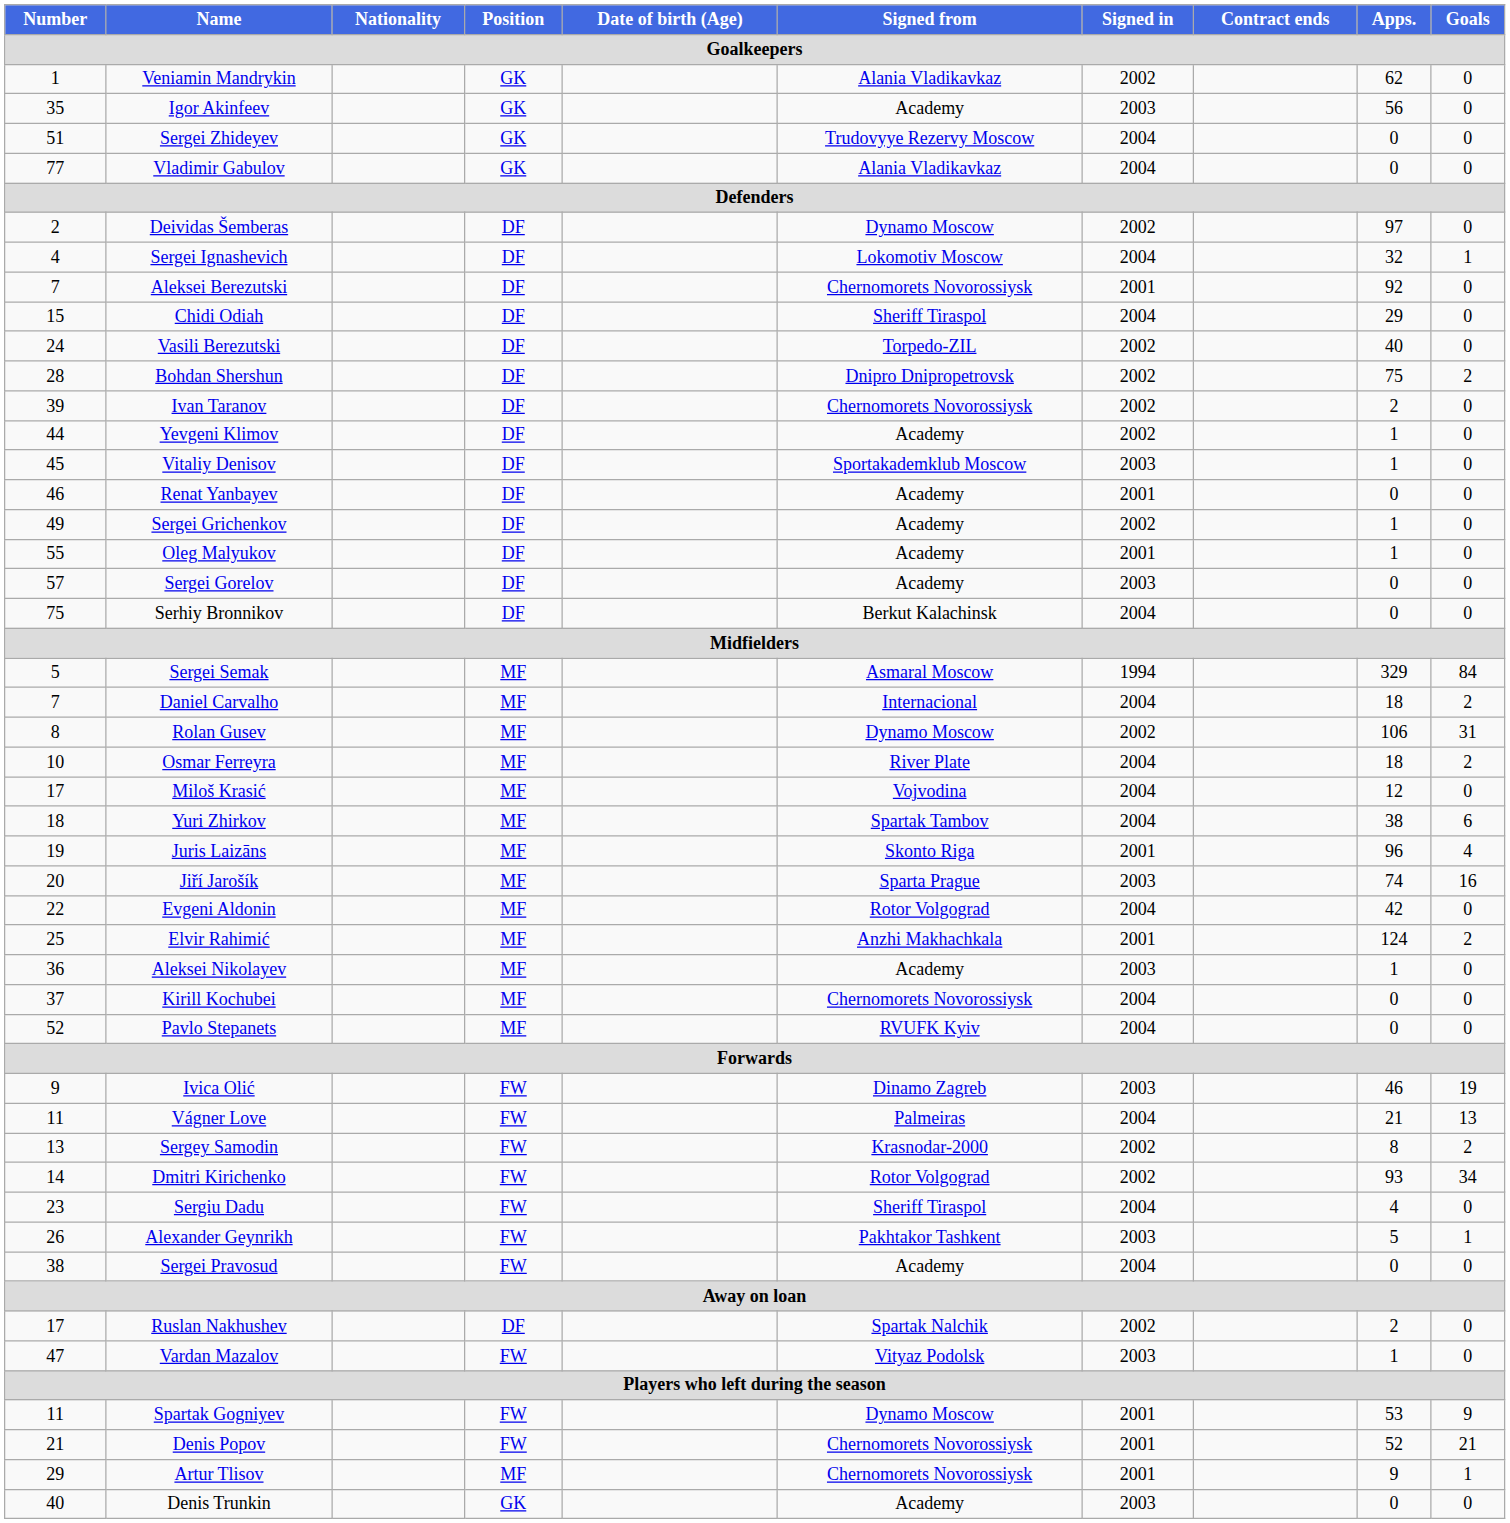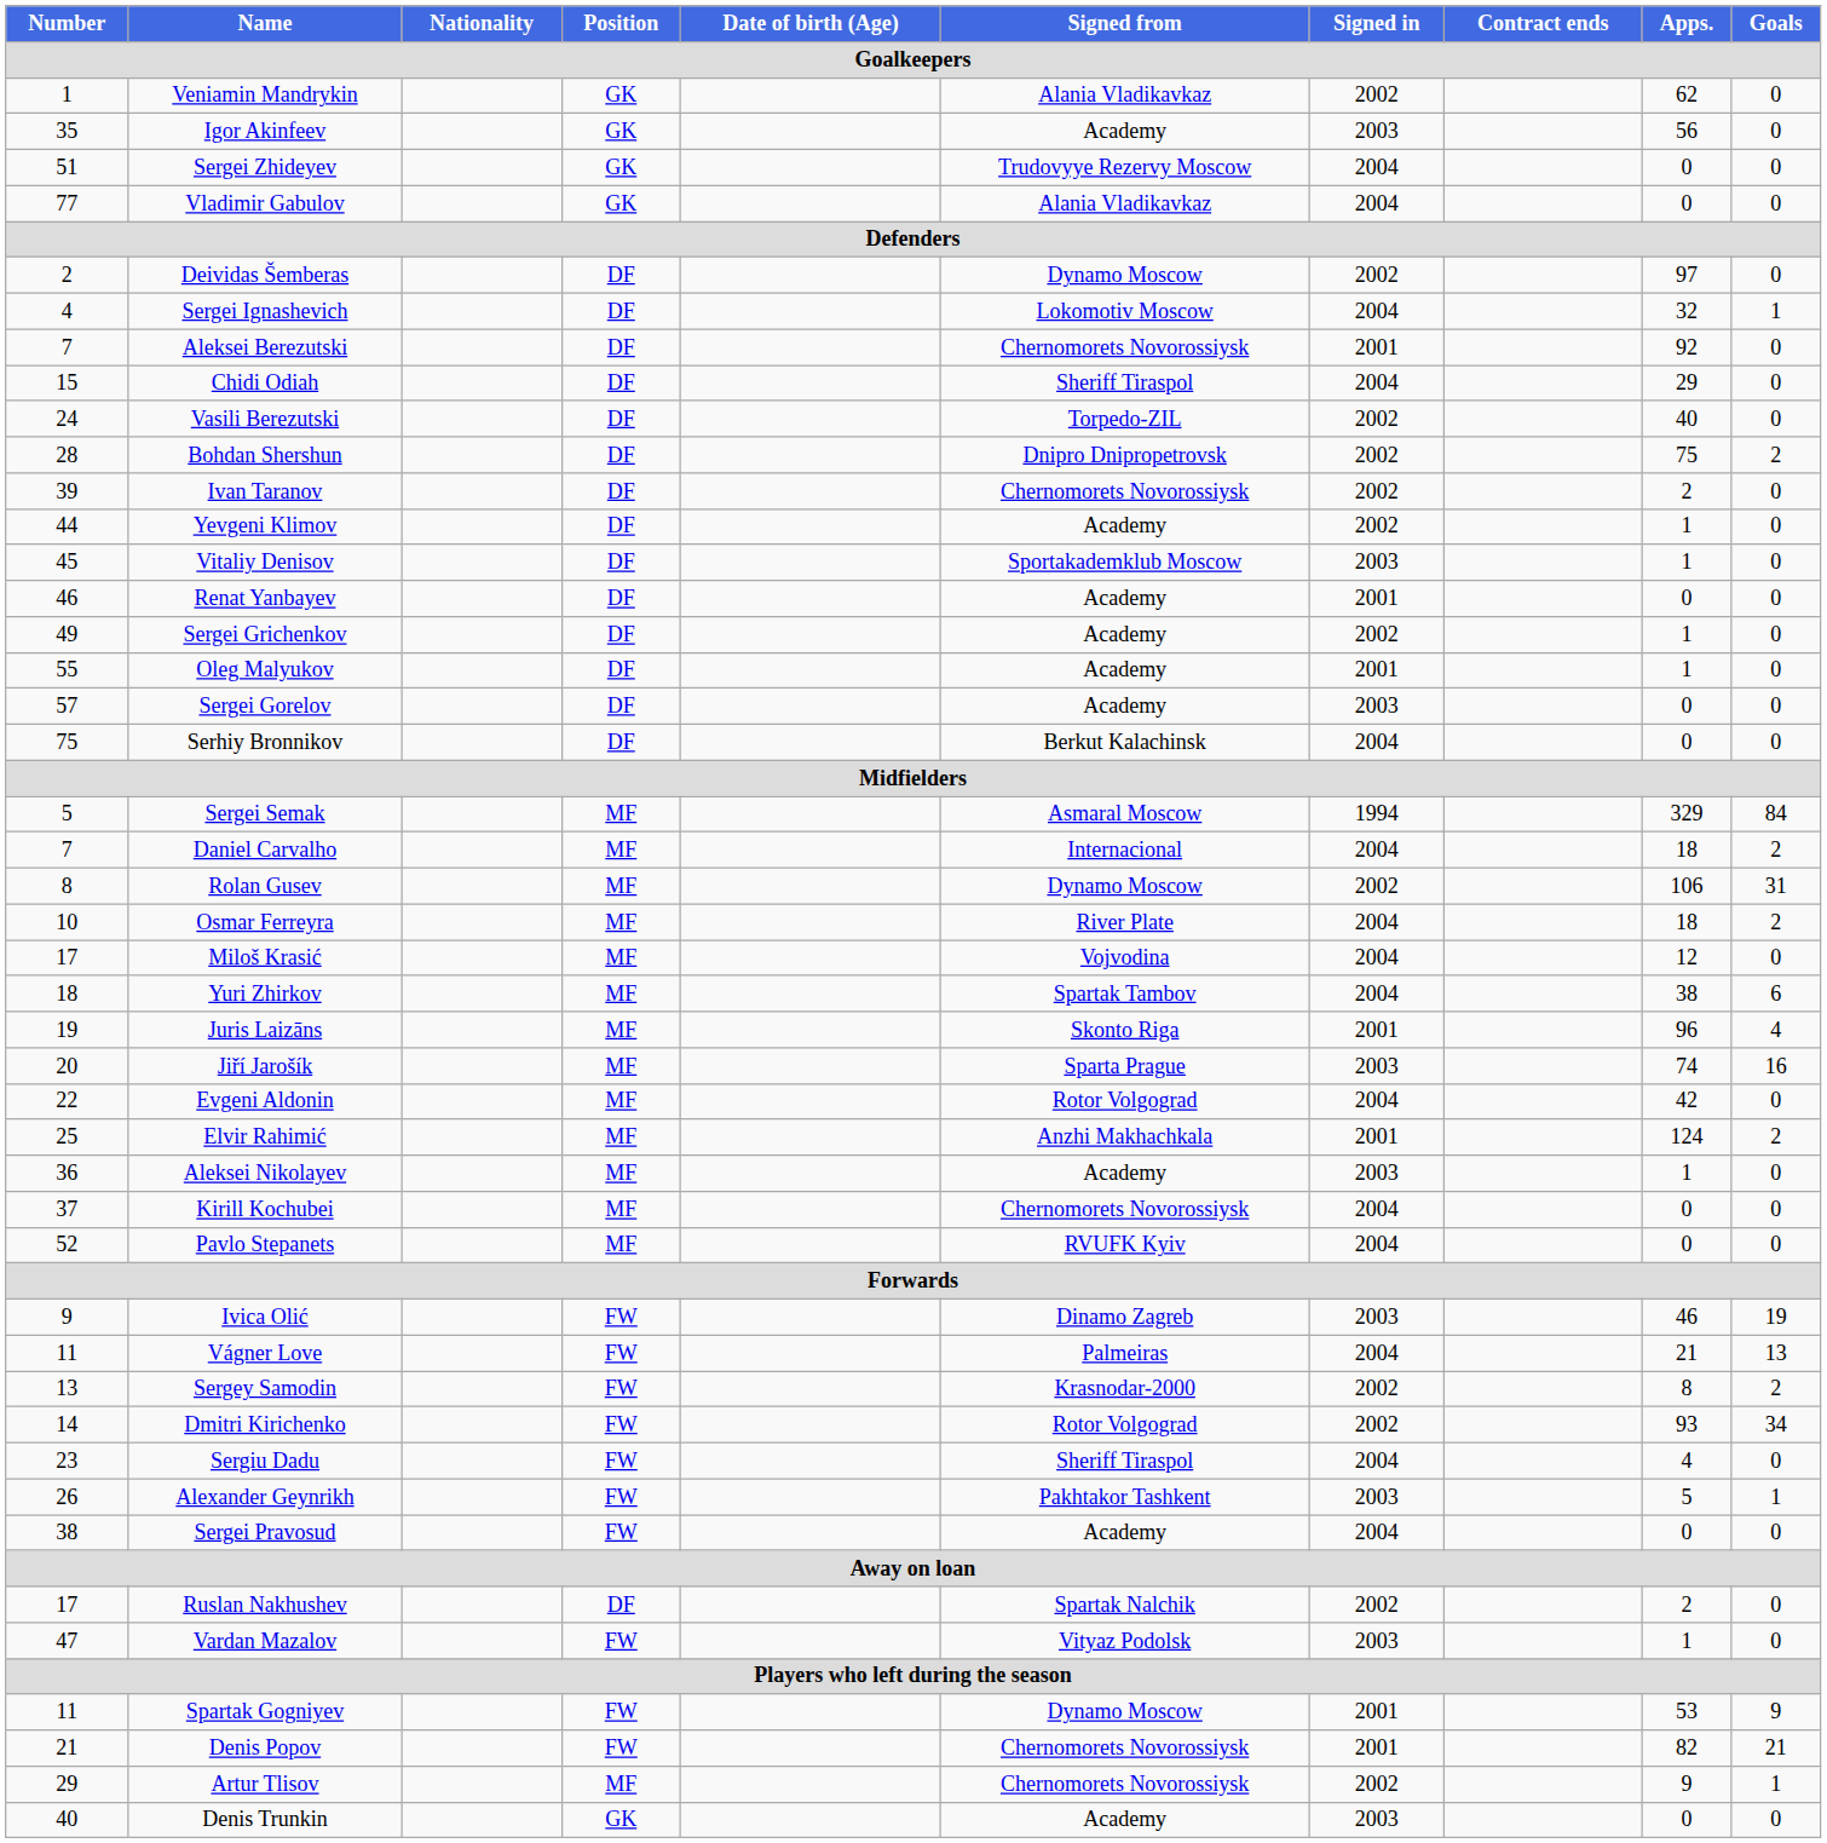 <table class="wikitable"  style="text-align:center; font-size:90%; width:95%;">
 <tr>
 <th style="background:#4169E1; color:white; text-align:center;">Number</th>
 <th style="background:#4169E1; color:white; text-align:center;">Name</th>
 <th style="background:#4169E1; color:white; text-align:center;">Nationality</th>
 <th style="background:#4169E1; color:white; text-align:center;">Position</th>
 <th style="background:#4169E1; color:white; text-align:center;">Date of birth (Age)</th>
 <th style="background:#4169E1; color:white; text-align:center;">Signed from</th>
 <th style="background:#4169E1; color:white; text-align:center;">Signed in</th>
 <th style="background:#4169E1; color:white; text-align:center;">Contract ends</th>
 <th style="background:#4169E1; color:white; text-align:center;">Apps.</th>
 <th style="background:#4169E1; color:white; text-align:center;">Goals</th>
 </tr>
 <tr>
 <th colspan="11"  style="background:#dcdcdc; text-align:center;">Goalkeepers</th>
 </tr>
 <tr>
 <td>1</td>
 <td><a href='#'>Veniamin Mandrykin</a></td>
 <td></td>
 <td><a href='#'>GK</a></td>
 <td></td>
 <td><a href='#'>Alania Vladikavkaz</a></td>
 <td>2002</td>
 <td></td>
 <td>62</td>
 <td>0</td>
 </tr>
 <tr>
 <td>35</td>
 <td><a href='#'>Igor Akinfeev</a></td>
 <td></td>
 <td><a href='#'>GK</a></td>
 <td></td>
 <td>Academy</td>
 <td>2003</td>
 <td></td>
 <td>56</td>
 <td>0</td>
 </tr>
 <tr>
 <td>51</td>
 <td><a href='#'>Sergei Zhideyev</a></td>
 <td></td>
 <td><a href='#'>GK</a></td>
 <td></td>
 <td><a href='#'>Trudovyye Rezervy Moscow</a></td>
 <td>2004</td>
 <td></td>
 <td>0</td>
 <td>0</td>
 </tr>
 <tr>
 <td>77</td>
 <td><a href='#'>Vladimir Gabulov</a></td>
 <td></td>
 <td><a href='#'>GK</a></td>
 <td></td>
 <td><a href='#'>Alania Vladikavkaz</a></td>
 <td>2004</td>
 <td></td>
 <td>0</td>
 <td>0</td>
 </tr>
 <tr>
 <th colspan="11"  style="background:#dcdcdc; text-align:center;">Defenders</th>
 </tr>
 <tr>
 <td>2</td>
 <td><a href='#'>Deividas Šemberas</a></td>
 <td></td>
 <td><a href='#'>DF</a></td>
 <td></td>
 <td><a href='#'>Dynamo Moscow</a></td>
 <td>2002</td>
 <td></td>
 <td>97</td>
 <td>0</td>
 </tr>
 <tr>
 <td>4</td>
 <td><a href='#'>Sergei Ignashevich</a></td>
 <td></td>
 <td><a href='#'>DF</a></td>
 <td></td>
 <td><a href='#'>Lokomotiv Moscow</a></td>
 <td>2004</td>
 <td></td>
 <td>32</td>
 <td>1</td>
 </tr>
 <tr>
 <td>7</td>
 <td><a href='#'>Aleksei Berezutski</a></td>
 <td></td>
 <td><a href='#'>DF</a></td>
 <td></td>
 <td><a href='#'>Chernomorets Novorossiysk</a></td>
 <td>2001</td>
 <td></td>
 <td>92</td>
 <td>0</td>
 </tr>
 <tr>
 <td>15</td>
 <td><a href='#'>Chidi Odiah</a></td>
 <td></td>
 <td><a href='#'>DF</a></td>
 <td></td>
 <td><a href='#'>Sheriff Tiraspol</a></td>
 <td>2004</td>
 <td></td>
 <td>29</td>
 <td>0</td>
 </tr>
 <tr>
 <td>24</td>
 <td><a href='#'>Vasili Berezutski</a></td>
 <td></td>
 <td><a href='#'>DF</a></td>
 <td></td>
 <td><a href='#'>Torpedo-ZIL</a></td>
 <td>2002</td>
 <td></td>
 <td>40</td>
 <td>0</td>
 </tr>
 <tr>
 <td>28</td>
 <td><a href='#'>Bohdan Shershun</a></td>
 <td></td>
 <td><a href='#'>DF</a></td>
 <td></td>
 <td><a href='#'>Dnipro Dnipropetrovsk</a></td>
 <td>2002</td>
 <td></td>
 <td>75</td>
 <td>2</td>
 </tr>
 <tr>
 <td>39</td>
 <td><a href='#'>Ivan Taranov</a></td>
 <td></td>
 <td><a href='#'>DF</a></td>
 <td></td>
 <td><a href='#'>Chernomorets Novorossiysk</a></td>
 <td>2002</td>
 <td></td>
 <td>2</td>
 <td>0</td>
 </tr>
 <tr>
 <td>44</td>
 <td><a href='#'>Yevgeni Klimov</a></td>
 <td></td>
 <td><a href='#'>DF</a></td>
 <td></td>
 <td>Academy</td>
 <td>2002</td>
 <td></td>
 <td>1</td>
 <td>0</td>
 </tr>
 <tr>
 <td>45</td>
 <td><a href='#'>Vitaliy Denisov</a></td>
 <td></td>
 <td><a href='#'>DF</a></td>
 <td></td>
 <td><a href='#'>Sportakademklub Moscow</a></td>
 <td>2003</td>
 <td></td>
 <td>1</td>
 <td>0</td>
 </tr>
 <tr>
 <td>46</td>
 <td><a href='#'>Renat Yanbayev</a></td>
 <td></td>
 <td><a href='#'>DF</a></td>
 <td></td>
 <td>Academy</td>
 <td>2001</td>
 <td></td>
 <td>0</td>
 <td>0</td>
 </tr>
 <tr>
 <td>49</td>
 <td><a href='#'>Sergei Grichenkov</a></td>
 <td></td>
 <td><a href='#'>DF</a></td>
 <td></td>
 <td>Academy</td>
 <td>2002</td>
 <td></td>
 <td>1</td>
 <td>0</td>
 </tr>
 <tr>
 <td>55</td>
 <td><a href='#'>Oleg Malyukov</a></td>
 <td></td>
 <td><a href='#'>DF</a></td>
 <td></td>
 <td>Academy</td>
 <td>2001</td>
 <td></td>
 <td>1</td>
 <td>0</td>
 </tr>
 <tr>
 <td>57</td>
 <td><a href='#'>Sergei Gorelov</a></td>
 <td></td>
 <td><a href='#'>DF</a></td>
 <td></td>
 <td>Academy</td>
 <td>2003</td>
 <td></td>
 <td>0</td>
 <td>0</td>
 </tr>
 <tr>
 <td>75</td>
 <td>Serhiy Bronnikov</td>
 <td></td>
 <td><a href='#'>DF</a></td>
 <td></td>
 <td>Berkut Kalachinsk</td>
 <td>2004</td>
 <td></td>
 <td>0</td>
 <td>0</td>
 </tr>
 <tr>
 <th colspan="11"  style="background:#dcdcdc; text-align:center;">Midfielders</th>
 </tr>
 <tr>
 <td>5</td>
 <td><a href='#'>Sergei Semak</a></td>
 <td></td>
 <td><a href='#'>MF</a></td>
 <td></td>
 <td><a href='#'>Asmaral Moscow</a></td>
 <td>1994</td>
 <td></td>
 <td>329</td>
 <td>84</td>
 </tr>
 <tr>
 <td>7</td>
 <td><a href='#'>Daniel Carvalho</a></td>
 <td></td>
 <td><a href='#'>MF</a></td>
 <td></td>
 <td><a href='#'>Internacional</a></td>
 <td>2004</td>
 <td></td>
 <td>18</td>
 <td>2</td>
 </tr>
 <tr>
 <td>8</td>
 <td><a href='#'>Rolan Gusev</a></td>
 <td></td>
 <td><a href='#'>MF</a></td>
 <td></td>
 <td><a href='#'>Dynamo Moscow</a></td>
 <td>2002</td>
 <td></td>
 <td>106</td>
 <td>31</td>
 </tr>
 <tr>
 <td>10</td>
 <td><a href='#'>Osmar Ferreyra</a></td>
 <td></td>
 <td><a href='#'>MF</a></td>
 <td></td>
 <td><a href='#'>River Plate</a></td>
 <td>2004</td>
 <td></td>
 <td>18</td>
 <td>2</td>
 </tr>
 <tr>
 <td>17</td>
 <td><a href='#'>Miloš Krasić</a></td>
 <td></td>
 <td><a href='#'>MF</a></td>
 <td></td>
 <td><a href='#'>Vojvodina</a></td>
 <td>2004</td>
 <td></td>
 <td>12</td>
 <td>0</td>
 </tr>
 <tr>
 <td>18</td>
 <td><a href='#'>Yuri Zhirkov</a></td>
 <td></td>
 <td><a href='#'>MF</a></td>
 <td></td>
 <td><a href='#'>Spartak Tambov</a></td>
 <td>2004</td>
 <td></td>
 <td>38</td>
 <td>6</td>
 </tr>
 <tr>
 <td>19</td>
 <td><a href='#'>Juris Laizāns</a></td>
 <td></td>
 <td><a href='#'>MF</a></td>
 <td></td>
 <td><a href='#'>Skonto Riga</a></td>
 <td>2001</td>
 <td></td>
 <td>96</td>
 <td>4</td>
 </tr>
 <tr>
 <td>20</td>
 <td><a href='#'>Jiří Jarošík</a></td>
 <td></td>
 <td><a href='#'>MF</a></td>
 <td></td>
 <td><a href='#'>Sparta Prague</a></td>
 <td>2003</td>
 <td></td>
 <td>74</td>
 <td>16</td>
 </tr>
 <tr>
 <td>22</td>
 <td><a href='#'>Evgeni Aldonin</a></td>
 <td></td>
 <td><a href='#'>MF</a></td>
 <td></td>
 <td><a href='#'>Rotor Volgograd</a></td>
 <td>2004</td>
 <td></td>
 <td>42</td>
 <td>0</td>
 </tr>
 <tr>
 <td>25</td>
 <td><a href='#'>Elvir Rahimić</a></td>
 <td></td>
 <td><a href='#'>MF</a></td>
 <td></td>
 <td><a href='#'>Anzhi Makhachkala</a></td>
 <td>2001</td>
 <td></td>
 <td>124</td>
 <td>2</td>
 </tr>
 <tr>
 <td>36</td>
 <td><a href='#'>Aleksei Nikolayev</a></td>
 <td></td>
 <td><a href='#'>MF</a></td>
 <td></td>
 <td>Academy</td>
 <td>2003</td>
 <td></td>
 <td>1</td>
 <td>0</td>
 </tr>
 <tr>
 <td>37</td>
 <td><a href='#'>Kirill Kochubei</a></td>
 <td></td>
 <td><a href='#'>MF</a></td>
 <td></td>
 <td><a href='#'>Chernomorets Novorossiysk</a></td>
 <td>2004</td>
 <td></td>
 <td>0</td>
 <td>0</td>
 </tr>
 <tr>
 <td>52</td>
 <td><a href='#'>Pavlo Stepanets</a></td>
 <td></td>
 <td><a href='#'>MF</a></td>
 <td></td>
 <td><a href='#'>RVUFK Kyiv</a></td>
 <td>2004</td>
 <td></td>
 <td>0</td>
 <td>0</td>
 </tr>
 <tr>
 <th colspan="11"  style="background:#dcdcdc; text-align:center;">Forwards</th>
 </tr>
 <tr>
 <td>9</td>
 <td><a href='#'>Ivica Olić</a></td>
 <td></td>
 <td><a href='#'>FW</a></td>
 <td></td>
 <td><a href='#'>Dinamo Zagreb</a></td>
 <td>2003</td>
 <td></td>
 <td>46</td>
 <td>19</td>
 </tr>
 <tr>
 <td>11</td>
 <td><a href='#'>Vágner Love</a></td>
 <td></td>
 <td><a href='#'>FW</a></td>
 <td></td>
 <td><a href='#'>Palmeiras</a></td>
 <td>2004</td>
 <td></td>
 <td>21</td>
 <td>13</td>
 </tr>
 <tr>
 <td>13</td>
 <td><a href='#'>Sergey Samodin</a></td>
 <td></td>
 <td><a href='#'>FW</a></td>
 <td></td>
 <td><a href='#'>Krasnodar-2000</a></td>
 <td>2002</td>
 <td></td>
 <td>8</td>
 <td>2</td>
 </tr>
 <tr>
 <td>14</td>
 <td><a href='#'>Dmitri Kirichenko</a></td>
 <td></td>
 <td><a href='#'>FW</a></td>
 <td></td>
 <td><a href='#'>Rotor Volgograd</a></td>
 <td>2002</td>
 <td></td>
 <td>93</td>
 <td>34</td>
 </tr>
 <tr>
 <td>23</td>
 <td><a href='#'>Sergiu Dadu</a></td>
 <td></td>
 <td><a href='#'>FW</a></td>
 <td></td>
 <td><a href='#'>Sheriff Tiraspol</a></td>
 <td>2004</td>
 <td></td>
 <td>4</td>
 <td>0</td>
 </tr>
 <tr>
 <td>26</td>
 <td><a href='#'>Alexander Geynrikh</a></td>
 <td></td>
 <td><a href='#'>FW</a></td>
 <td></td>
 <td><a href='#'>Pakhtakor Tashkent</a></td>
 <td>2003</td>
 <td></td>
 <td>5</td>
 <td>1</td>
 </tr>
 <tr>
 <td>38</td>
 <td><a href='#'>Sergei Pravosud</a></td>
 <td></td>
 <td><a href='#'>FW</a></td>
 <td></td>
 <td>Academy</td>
 <td>2004</td>
 <td></td>
 <td>0</td>
 <td>0</td>
 </tr>
 <tr>
 <th colspan="11"  style="background:#dcdcdc; text-align:center;">Away on loan</th>
 </tr>
 <tr>
 <td>17</td>
 <td><a href='#'>Ruslan Nakhushev</a></td>
 <td></td>
 <td><a href='#'>DF</a></td>
 <td></td>
 <td><a href='#'>Spartak Nalchik</a></td>
 <td>2002</td>
 <td></td>
 <td>2</td>
 <td>0</td>
 </tr>
 <tr>
 <td>47</td>
 <td><a href='#'>Vardan Mazalov</a></td>
 <td></td>
 <td><a href='#'>FW</a></td>
 <td></td>
 <td><a href='#'>Vityaz Podolsk</a></td>
 <td>2003</td>
 <td></td>
 <td>1</td>
 <td>0</td>
 </tr>
 <tr>
 <th colspan="11"  style="background:#dcdcdc; text-align:center;">Players who left during the season</th>
 </tr>
 <tr>
 <td>11</td>
 <td><a href='#'>Spartak Gogniyev</a></td>
 <td></td>
 <td><a href='#'>FW</a></td>
 <td></td>
 <td><a href='#'>Dynamo Moscow</a></td>
 <td>2001</td>
 <td></td>
 <td>53</td>
 <td>9</td>
 </tr>
 <tr>
 <td>21</td>
 <td><a href='#'>Denis Popov</a></td>
 <td></td>
 <td><a href='#'>FW</a></td>
 <td></td>
 <td><a href='#'>Chernomorets Novorossiysk</a></td>
 <td>2001</td>
 <td></td>
-<td>52</td>
+<td>82</td>
 <td>21</td>
 </tr>
 <tr>
 <td>29</td>
 <td><a href='#'>Artur Tlisov</a></td>
 <td></td>
 <td><a href='#'>MF</a></td>
 <td></td>
 <td><a href='#'>Chernomorets Novorossiysk</a></td>
-<td>2001</td>
+<td>2002</td>
 <td></td>
 <td>9</td>
 <td>1</td>
 </tr>
 <tr>
 <td>40</td>
 <td>Denis Trunkin</td>
 <td></td>
 <td><a href='#'>GK</a></td>
 <td></td>
 <td>Academy</td>
 <td>2003</td>
 <td></td>
 <td>0</td>
 <td>0</td>
 </tr>
 </table>
